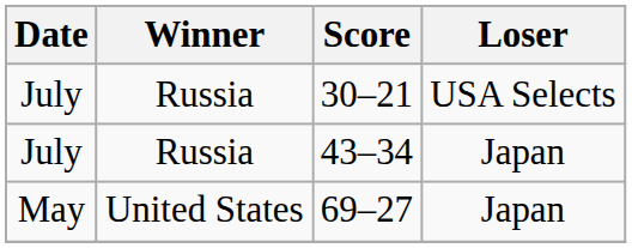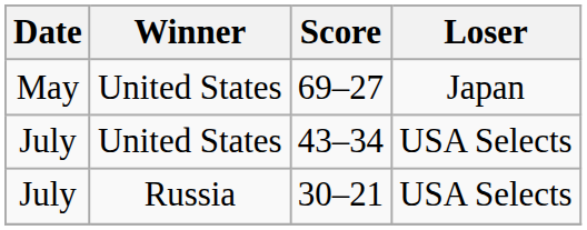 <table class="wikitable sortable" style="text-align: center;">
 <tr>
 <th>Date</th>
 <th>Winner</th>
 <th>Score</th>
 <th>Loser</th>
 </tr>
 <tr>
+<td>May</td>
+<td>United States</td>
+<td>69–27</td>
+<td>Japan</td>
+</tr>
+<tr>
+<td>July</td>
+<td>United States</td>
+<td>43–34</td>
+<td>USA Selects</td>
+</tr>
+<tr>
 <td>July</td>
 <td>Russia</td>
 <td>30–21</td>
 <td>USA Selects</td>
 </tr>
 <tr>
-<td>July</td>
-<td>Russia</td>
-<td>43–34</td>
-<td>Japan</td>
-</tr>
-<tr>
-<td>May</td>
-<td>United States</td>
-<td>69–27</td>
-<td>Japan</td>
-</tr>
-<tr>
 </tr>
 </table>
